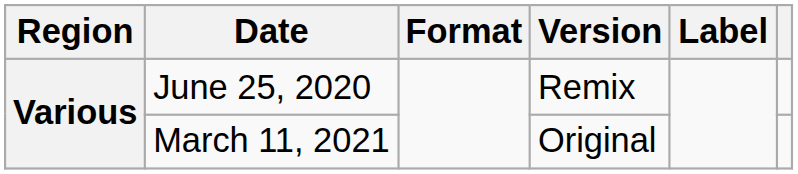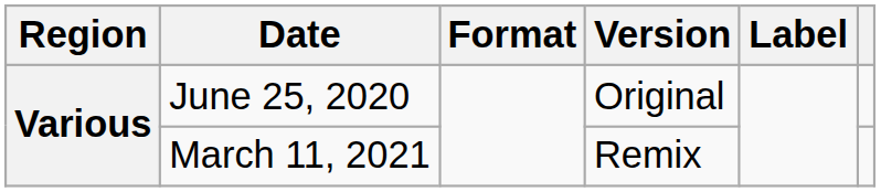 <table class="wikitable plainrowheaders">
 <tr>
 <th scope="col">Region</th>
 <th scope="col">Date</th>
 <th scope="col">Format</th>
 <th scope="col">Version</th>
 <th scope="col">Label</th>
 <th scope="col"></th>
 </tr>
 <tr>
 <th scope="row" rowspan="2">Various</th>
 <td>June 25, 2020</td>
 <td rowspan="2"></td>
-<td>Remix</td>
+<td>Original</td>
 <td rowspan="2"></td>
 <td style="text-align:center;"></td>
 </tr>
 <tr>
 <td>March 11, 2021</td>
-<td>Original</td>
+<td>Remix</td>
 <td style="text-align:center;"></td>
 </tr>
 </table>
